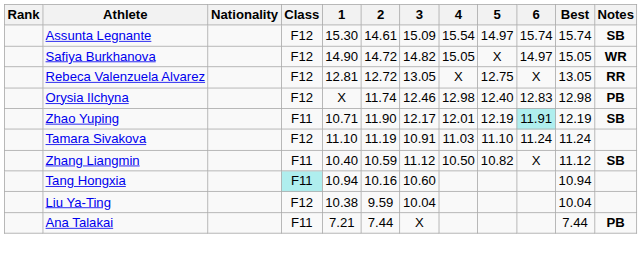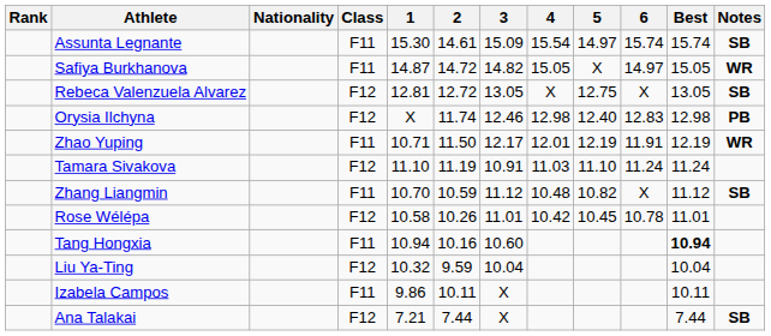 <table class="wikitable sortable" style="text-align:center">
 <tr>
 <th>Rank</th>
 <th>Athlete</th>
 <th>Nationality</th>
 <th>Class</th>
 <th width="25">1</th>
 <th width="25">2</th>
 <th width="25">3</th>
 <th width="25">4</th>
 <th width="25">5</th>
 <th width="25">6</th>
 <th>Best</th>
 <th>Notes</th>
 </tr>
 <tr>
 <td></td>
 <td style="text-align:left;"><a href='#'>Assunta Legnante</a></td>
 <td style="text-align:left;"></td>
-<td>F12</td>
+<td>F11</td>
 <td>15.30</td>
 <td>14.61</td>
 <td>15.09</td>
 <td>15.54</td>
 <td>14.97</td>
 <td>15.74</td>
 <td>15.74</td>
 <td><strong>SB</strong></td>
 </tr>
 <tr>
 <td></td>
 <td style="text-align:left;"><a href='#'>Safiya Burkhanova</a></td>
 <td style="text-align:left;"></td>
-<td>F12</td>
-<td>14.90</td>
+<td>F11</td>
+<td>14.87</td>
 <td>14.72</td>
 <td>14.82</td>
 <td>15.05</td>
 <td>X</td>
 <td>14.97</td>
 <td>15.05</td>
 <td><strong>WR</strong></td>
 </tr>
 <tr>
 <td></td>
 <td style="text-align:left;"><a href='#'>Rebeca Valenzuela Alvarez</a></td>
 <td style="text-align:left;"></td>
 <td>F12</td>
 <td>12.81</td>
 <td>12.72</td>
 <td>13.05</td>
 <td>X</td>
 <td>12.75</td>
 <td>X</td>
 <td>13.05</td>
-<td><strong>RR</strong></td>
+<td><strong>SB</strong></td>
 </tr>
 <tr>
 <td></td>
 <td style="text-align:left;"><a href='#'>Orysia Ilchyna</a></td>
 <td style="text-align:left;"></td>
 <td>F12</td>
 <td>X</td>
 <td>11.74</td>
 <td>12.46</td>
 <td>12.98</td>
 <td>12.40</td>
 <td>12.83</td>
 <td>12.98</td>
 <td><strong>PB</strong></td>
 </tr>
 <tr>
 <td></td>
 <td style="text-align:left;"><a href='#'>Zhao Yuping</a></td>
 <td style="text-align:left;"></td>
 <td>F11</td>
 <td>10.71</td>
-<td>11.90</td>
+<td>11.50</td>
 <td>12.17</td>
 <td>12.01</td>
 <td>12.19</td>
-<td style="background: paleturquoise;">11.91</td>
+<td>11.91</td>
 <td>12.19</td>
-<td><strong>SB</strong></td>
+<td><strong>WR</strong></td>
 </tr>
 <tr>
 <td></td>
 <td style="text-align:left;"><a href='#'>Tamara Sivakova</a></td>
 <td style="text-align:left;"></td>
 <td>F12</td>
 <td>11.10</td>
 <td>11.19</td>
 <td>10.91</td>
 <td>11.03</td>
 <td>11.10</td>
 <td>11.24</td>
 <td>11.24</td>
 <td></td>
 </tr>
 <tr>
 <td></td>
 <td style="text-align:left;"><a href='#'>Zhang Liangmin</a></td>
 <td style="text-align:left;"></td>
 <td>F11</td>
-<td>10.40</td>
+<td>10.70</td>
 <td>10.59</td>
 <td>11.12</td>
-<td>10.50</td>
+<td>10.48</td>
 <td>10.82</td>
 <td>X</td>
 <td>11.12</td>
 <td><strong>SB</strong></td>
 </tr>
 <tr>
 <td></td>
+<td style="text-align:left;"><a href='#'>Rose Wélépa</a></td>
+<td style="text-align:left;"></td>
+<td>F12</td>
+<td>10.58</td>
+<td>10.26</td>
+<td>11.01</td>
+<td>10.42</td>
+<td>10.45</td>
+<td>10.78</td>
+<td>11.01</td>
+<td></td>
+</tr>
+<tr>
+<td></td>
 <td style="text-align:left;"><a href='#'>Tang Hongxia</a></td>
 <td style="text-align:left;"></td>
-<td style="background: paleturquoise;">F11</td>
+<td>F11</td>
 <td>10.94</td>
 <td>10.16</td>
 <td>10.60</td>
 <td></td>
 <td></td>
 <td></td>
-<td>10.94</td>
+<td><strong>10.94</strong></td>
 <td></td>
 </tr>
 <tr>
 <td></td>
 <td style="text-align:left;"><a href='#'>Liu Ya-Ting</a></td>
 <td style="text-align:left;"></td>
 <td>F12</td>
-<td>10.38</td>
+<td>10.32</td>
 <td>9.59</td>
 <td>10.04</td>
 <td></td>
 <td></td>
 <td></td>
 <td>10.04</td>
 <td></td>
 </tr>
 <tr>
 <td></td>
+<td style="text-align:left;"><a href='#'>Izabela Campos</a></td>
+<td style="text-align:left;"></td>
+<td>F11</td>
+<td>9.86</td>
+<td>10.11</td>
+<td>X</td>
+<td></td>
+<td></td>
+<td></td>
+<td>10.11</td>
+<td></td>
+</tr>
+<tr>
+<td></td>
 <td style="text-align:left;"><a href='#'>Ana Talakai</a></td>
 <td style="text-align:left;"></td>
-<td>F11</td>
+<td>F12</td>
 <td>7.21</td>
 <td>7.44</td>
 <td>X</td>
 <td></td>
 <td></td>
 <td></td>
 <td>7.44</td>
-<td><strong>PB</strong></td>
+<td><strong>SB</strong></td>
 </tr>
 </table>
